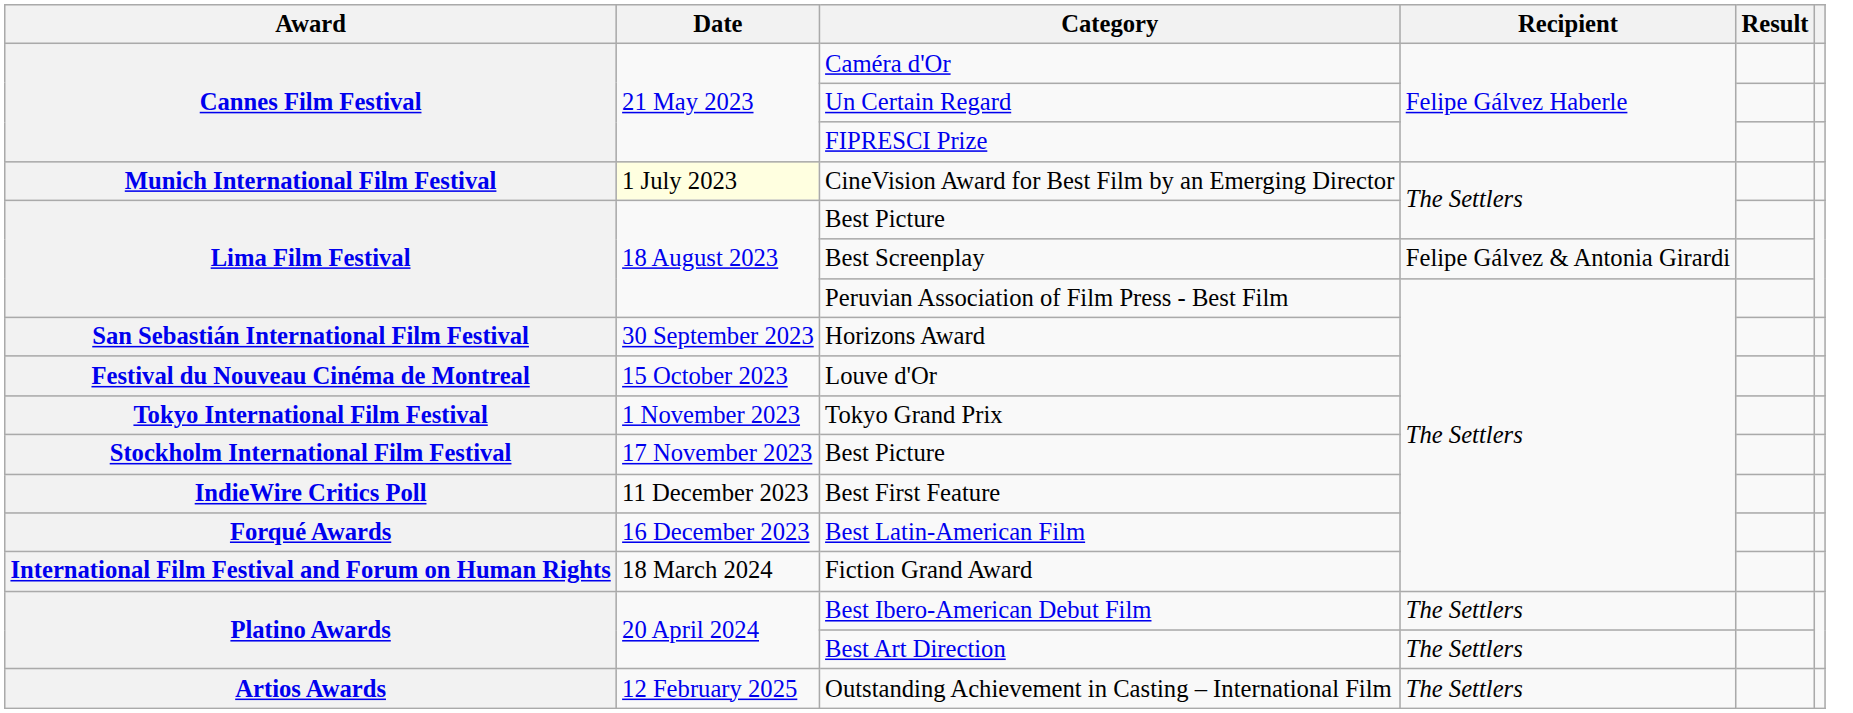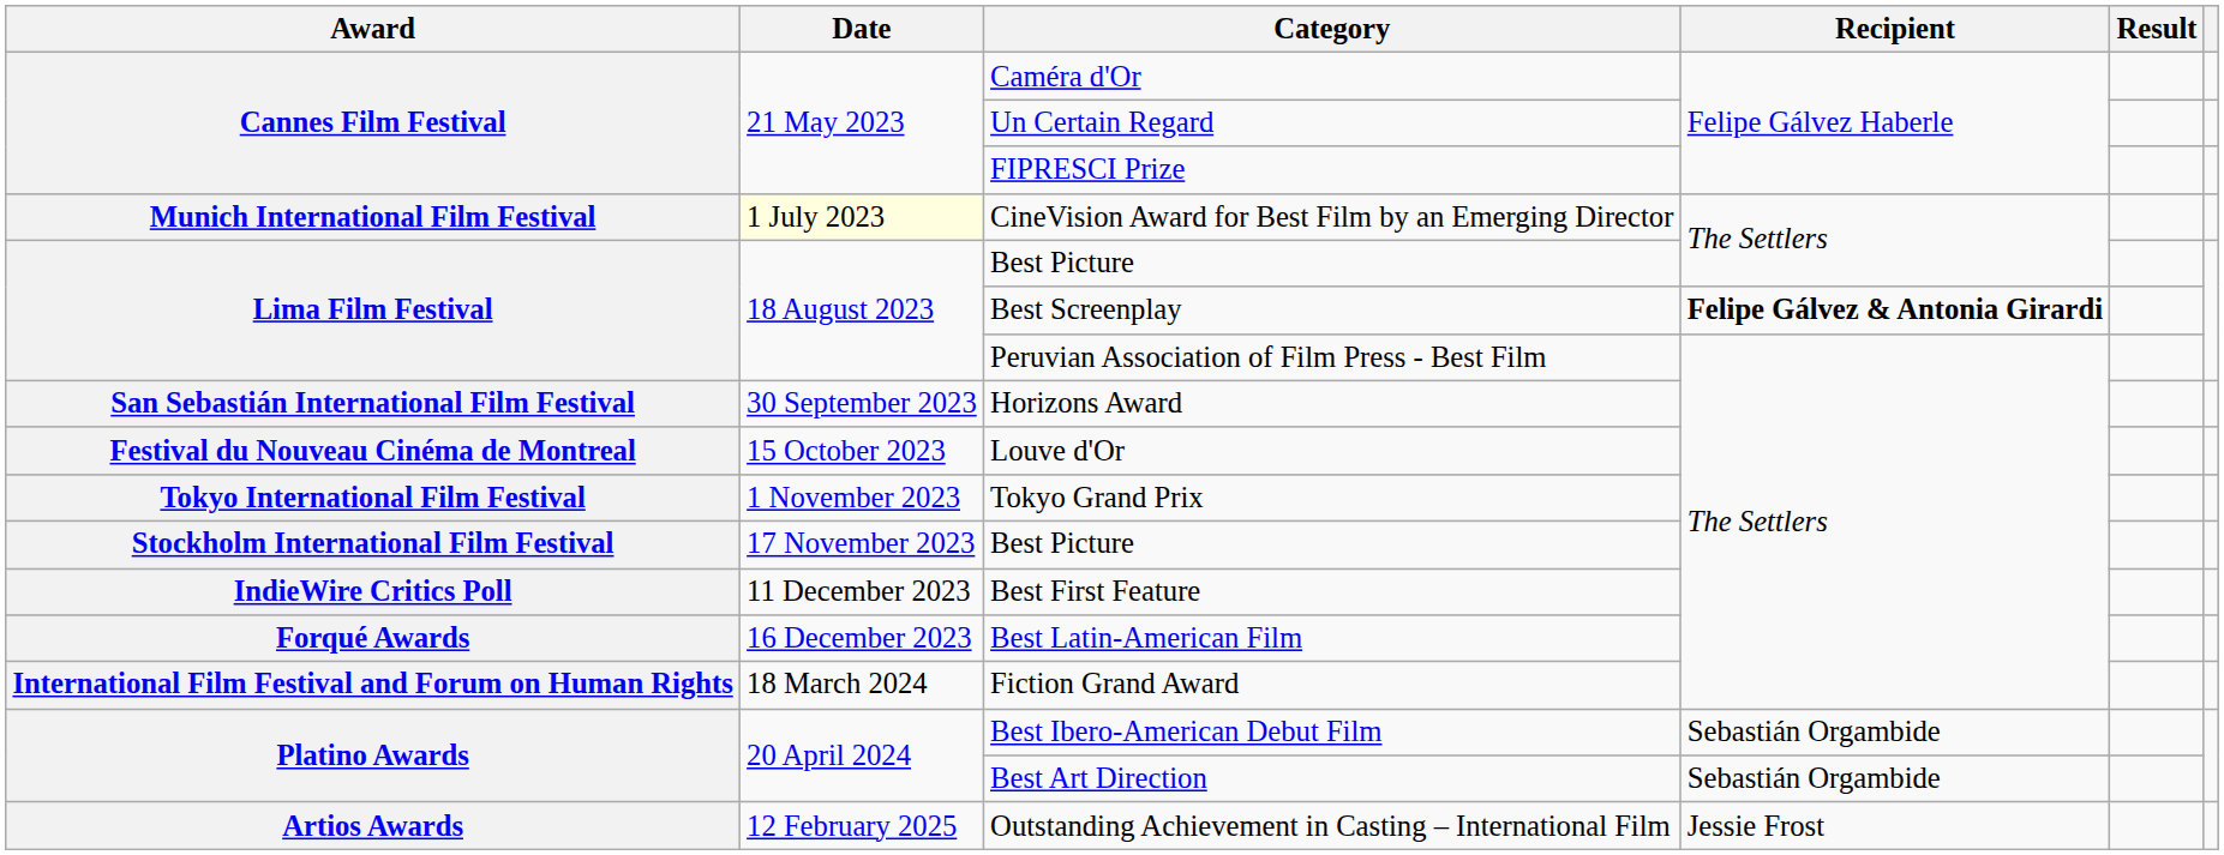 <table class="wikitable sortable plainrowheaders">
 <tr>
 <th>Award</th>
 <th>Date</th>
 <th>Category</th>
 <th>Recipient</th>
 <th>Result</th>
 <th></th>
 </tr>
 <tr>
 <th scope="row" rowspan="3"><a href='#'>Cannes Film Festival</a></th>
 <td rowspan="3"><a href='#'>21 May 2023</a></td>
 <td><a href='#'>Caméra d'Or</a></td>
 <td rowspan="3"><a href='#'>Felipe Gálvez Haberle</a></td>
 <td></td>
 <td align="center"></td>
 </tr>
 <tr>
 <td><a href='#'>Un Certain Regard</a></td>
 <td></td>
 <td align="center"></td>
 </tr>
 <tr>
 <td><a href='#'>FIPRESCI Prize</a></td>
 <td></td>
 <td align="center"></td>
 </tr>
 <tr>
 <th scope="row"><a href='#'>Munich International Film Festival</a></th>
 <td style="background: lightyellow;">1 July 2023</td>
 <td>CineVision Award for Best Film by an Emerging Director</td>
 <td rowspan="2"><em>The Settlers</em></td>
 <td></td>
 <td align="center"></td>
 </tr>
 <tr>
 <th rowspan="3" scope="row"><a href='#'>Lima Film Festival</a></th>
 <td rowspan="3"><a href='#'>18 August 2023</a></td>
 <td>Best Picture</td>
 <td></td>
 <td align="center" rowspan="3"></td>
 </tr>
 <tr>
 <td>Best Screenplay</td>
-<td>Felipe Gálvez & Antonia Girardi</td>
+<td><strong>Felipe Gálvez & Antonia Girardi</strong></td>
 <td></td>
 </tr>
 <tr>
 <td>Peruvian Association of Film Press - Best Film</td>
 <td rowspan="8"><em>The Settlers</em></td>
 <td></td>
 </tr>
 <tr>
 <th scope="row"><a href='#'>San Sebastián International Film Festival</a></th>
 <td><a href='#'>30 September 2023</a></td>
 <td>Horizons Award</td>
 <td></td>
 <td align="center"></td>
 </tr>
 <tr>
 <th scope="row"><a href='#'>Festival du Nouveau Cinéma de Montreal</a></th>
 <td><a href='#'>15 October 2023</a></td>
 <td>Louve d'Or</td>
 <td></td>
 <td align="center"></td>
 </tr>
 <tr>
 <th scope="row"><a href='#'>Tokyo International Film Festival</a></th>
 <td><a href='#'>1 November 2023</a></td>
 <td>Tokyo Grand Prix</td>
 <td></td>
 <td align="center"></td>
 </tr>
 <tr>
 <th scope="row"><a href='#'>Stockholm International Film Festival</a></th>
 <td><a href='#'>17 November 2023</a></td>
 <td>Best Picture</td>
 <td></td>
 <td align="center"></td>
 </tr>
 <tr>
 <th scope="row"><a href='#'>IndieWire Critics Poll</a></th>
 <td>11 December 2023</td>
 <td>Best First Feature</td>
 <td></td>
 <td align="center"></td>
 </tr>
 <tr>
 <th scope="row"><a href='#'>Forqué Awards</a></th>
 <td><a href='#'>16 December 2023</a></td>
 <td><a href='#'>Best Latin-American Film</a></td>
 <td></td>
 <td></td>
 </tr>
 <tr>
 <th scope="row"><a href='#'>International Film Festival and Forum on Human Rights</a></th>
 <td>18 March 2024</td>
 <td>Fiction Grand Award</td>
 <td></td>
 <td align="center"></td>
 </tr>
 <tr>
 <th scope="row" rowspan="2"><a href='#'>Platino Awards</a></th>
 <td rowspan="2"><a href='#'>20 April 2024</a></td>
 <td><a href='#'>Best Ibero-American Debut Film</a></td>
-<td><em>The Settlers</em></td>
+<td>Sebastián Orgambide</td>
 <td></td>
 <td rowspan="2"></td>
 </tr>
 <tr>
 <td><a href='#'>Best Art Direction</a></td>
-<td><em>The Settlers</em></td>
+<td>Sebastián Orgambide</td>
 <td></td>
 </tr>
 <tr>
 <th scope="row"><a href='#'>Artios Awards</a></th>
 <td><a href='#'>12 February 2025</a></td>
 <td>Outstanding Achievement in Casting – International Film</td>
-<td><em>The Settlers</em></td>
+<td>Jessie Frost</td>
 <td></td>
 <td align="center"></td>
 </tr>
 <tr>
 </tr>
 </table>
